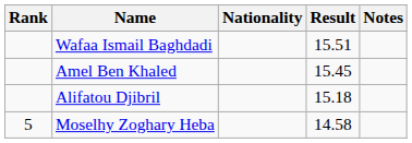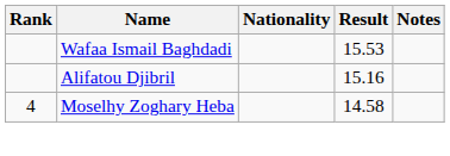 <table class="wikitable sortable" style="text-align:center">
 <tr>
 <th>Rank</th>
 <th>Name</th>
 <th>Nationality</th>
 <th>Result</th>
 <th>Notes</th>
 </tr>
 <tr>
 <td></td>
 <td align=left><a href='#'>Wafaa Ismail Baghdadi</a></td>
 <td align=left></td>
-<td>15.51</td>
-<td></td>
-</tr>
-<tr>
-<td></td>
-<td align=left><a href='#'>Amel Ben Khaled</a></td>
-<td align=left></td>
-<td>15.45</td>
+<td>15.53</td>
 <td></td>
 </tr>
 <tr>
 <td></td>
 <td align=left><a href='#'>Alifatou Djibril</a></td>
 <td align=left></td>
-<td>15.18</td>
+<td>15.16</td>
 <td></td>
 </tr>
 <tr>
-<td>5</td>
+<td>4</td>
 <td align=left><a href='#'>Moselhy Zoghary Heba</a></td>
 <td align=left></td>
 <td>14.58</td>
 <td></td>
 </tr>
 </table>
